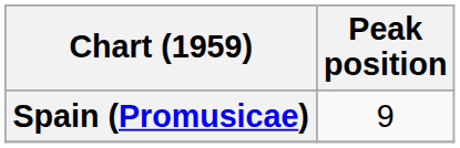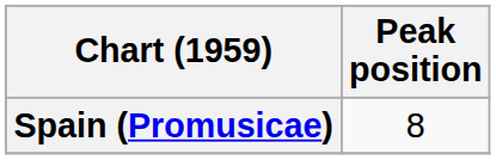 <table class="wikitable sortable plainrowheaders" style="text-align:center">
 <tr>
 <th>Chart (1959)</th>
 <th>Peak<br>position</th>
 </tr>
 <tr>
 <th scope="row">Spain (<a href='#'>Promusicae</a>)</th>
-<td>9</td>
+<td>8</td>
 </tr>
 <tr>
 </tr>
 </table>
